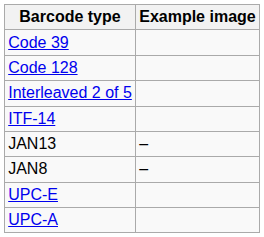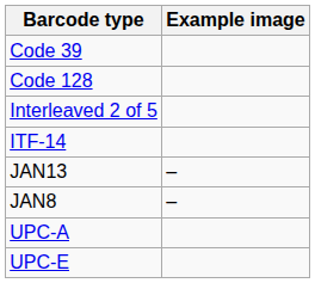 <table class="wikitable">
 <tr>
 <th>Barcode type</th>
 <th>Example image</th>
 </tr>
 <tr>
 <td><a href='#'>Code 39</a></td>
 <td></td>
 </tr>
 <tr>
 <td><a href='#'>Code 128</a></td>
 <td></td>
 </tr>
 <tr>
 <td><a href='#'>Interleaved 2 of 5</a></td>
 <td></td>
 </tr>
 <tr>
 <td><a href='#'>ITF-14</a></td>
 <td></td>
 </tr>
 <tr>
 <td>JAN13</td>
 <td>–</td>
 </tr>
 <tr>
 <td>JAN8</td>
 <td>–</td>
 </tr>
 <tr>
+<td><a href='#'>UPC-A</a></td>
+<td></td>
+</tr>
+<tr>
 <td><a href='#'>UPC-E</a></td>
 <td></td>
 </tr>
-<tr>
-<td><a href='#'>UPC-A</a></td>
-<td></td>
-</tr>
 </table>
